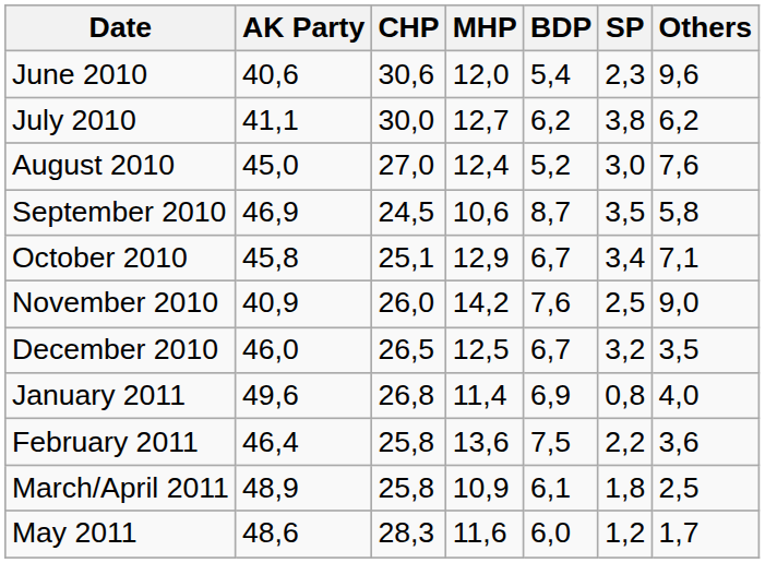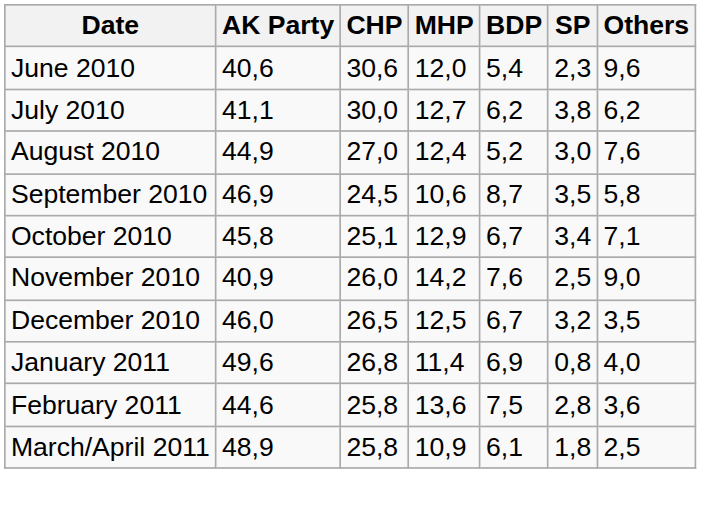 <table class="wikitable sortable">
 <tr>
 <th>Date</th>
 <th>AK Party</th>
 <th>CHP</th>
 <th>MHP</th>
 <th>BDP</th>
 <th>SP</th>
 <th>Others</th>
 </tr>
 <tr>
 <td>June 2010</td>
 <td>40,6</td>
 <td>30,6</td>
 <td>12,0</td>
 <td>5,4</td>
 <td>2,3</td>
 <td>9,6</td>
 </tr>
 <tr>
 <td>July 2010</td>
 <td>41,1</td>
 <td>30,0</td>
 <td>12,7</td>
 <td>6,2</td>
 <td>3,8</td>
 <td>6,2</td>
 </tr>
 <tr>
 <td>August 2010</td>
-<td>45,0</td>
+<td>44,9</td>
 <td>27,0</td>
 <td>12,4</td>
 <td>5,2</td>
 <td>3,0</td>
 <td>7,6</td>
 </tr>
 <tr>
 <td>September 2010</td>
 <td>46,9</td>
 <td>24,5</td>
 <td>10,6</td>
 <td>8,7</td>
 <td>3,5</td>
 <td>5,8</td>
 </tr>
 <tr>
 <td>October 2010</td>
 <td>45,8</td>
 <td>25,1</td>
 <td>12,9</td>
 <td>6,7</td>
 <td>3,4</td>
 <td>7,1</td>
 </tr>
 <tr>
 <td>November 2010</td>
 <td>40,9</td>
 <td>26,0</td>
 <td>14,2</td>
 <td>7,6</td>
 <td>2,5</td>
 <td>9,0</td>
 </tr>
 <tr>
 <td>December 2010</td>
 <td>46,0</td>
 <td>26,5</td>
 <td>12,5</td>
 <td>6,7</td>
 <td>3,2</td>
 <td>3,5</td>
 </tr>
 <tr>
 <td>January 2011</td>
 <td>49,6</td>
 <td>26,8</td>
 <td>11,4</td>
 <td>6,9</td>
 <td>0,8</td>
 <td>4,0</td>
 </tr>
 <tr>
 <td>February 2011</td>
-<td>46,4</td>
+<td>44,6</td>
 <td>25,8</td>
 <td>13,6</td>
 <td>7,5</td>
-<td>2,2</td>
+<td>2,8</td>
 <td>3,6</td>
 </tr>
 <tr>
 <td>March/April 2011</td>
 <td>48,9</td>
 <td>25,8</td>
 <td>10,9</td>
 <td>6,1</td>
 <td>1,8</td>
 <td>2,5</td>
 </tr>
-<tr>
-<td>May 2011</td>
-<td>48,6</td>
-<td>28,3</td>
-<td>11,6</td>
-<td>6,0</td>
-<td>1,2</td>
-<td>1,7</td>
-</tr>
 </table>
